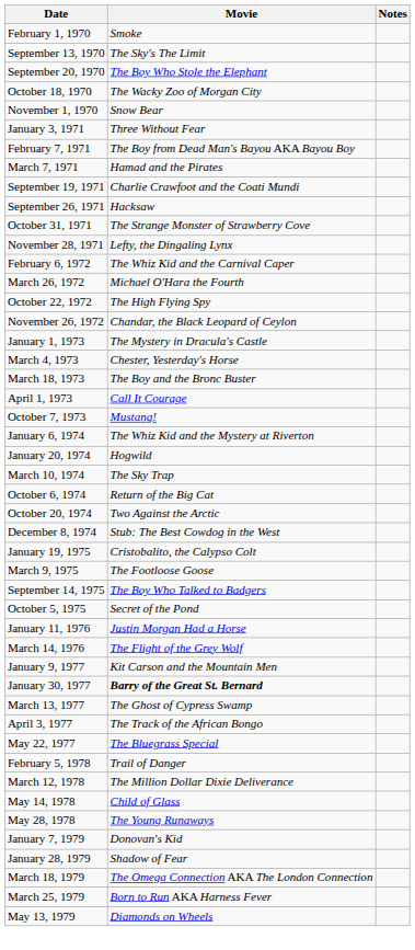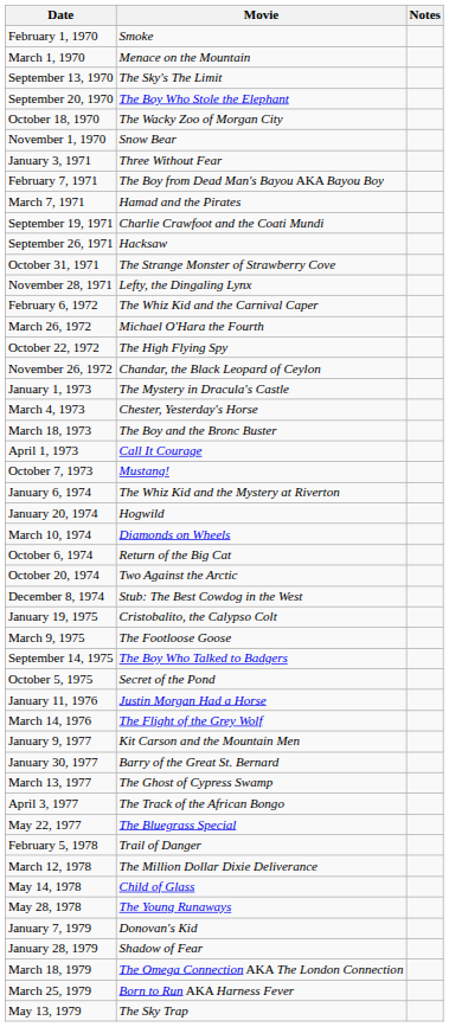 <table class="wikitable">
 <tr>
 <th>Date</th>
 <th>Movie</th>
 <th>Notes</th>
 </tr>
 <tr>
 <td>February 1, 1970</td>
 <td><em>Smoke</em></td>
+<td></td>
+</tr>
+<tr>
+<td>March 1, 1970</td>
+<td><em>Menace on the Mountain</em></td>
 <td></td>
 </tr>
 <tr>
 <td>September 13, 1970</td>
 <td><em>The Sky's The Limit</em></td>
 <td></td>
 </tr>
 <tr>
 <td>September 20, 1970</td>
 <td><em><a href='#'>The Boy Who Stole the Elephant</a></em></td>
 <td></td>
 </tr>
 <tr>
 <td>October 18, 1970</td>
 <td><em>The Wacky Zoo of Morgan City</em></td>
 <td></td>
 </tr>
 <tr>
 <td>November 1, 1970</td>
 <td><em>Snow Bear</em></td>
 <td></td>
 </tr>
 <tr>
 <td>January 3, 1971</td>
 <td><em>Three Without Fear</em></td>
 <td></td>
 </tr>
 <tr>
 <td>February 7, 1971</td>
 <td><em>The Boy from Dead Man's Bayou</em> AKA <em>Bayou Boy</em></td>
 <td></td>
 </tr>
 <tr>
 <td>March 7, 1971</td>
 <td><em>Hamad and the Pirates</em></td>
 <td></td>
 </tr>
 <tr>
 <td>September 19, 1971</td>
 <td><em>Charlie Crawfoot and the Coati Mundi</em></td>
 <td></td>
 </tr>
 <tr>
 <td>September 26, 1971</td>
 <td><em>Hacksaw</em></td>
 <td></td>
 </tr>
 <tr>
 <td>October 31, 1971</td>
 <td><em>The Strange Monster of Strawberry Cove</em></td>
 <td></td>
 </tr>
 <tr>
 <td>November 28, 1971</td>
 <td><em>Lefty, the Dingaling Lynx</em></td>
 <td></td>
 </tr>
 <tr>
 <td>February 6, 1972</td>
 <td><em>The Whiz Kid and the Carnival Caper</em></td>
 <td></td>
 </tr>
 <tr>
 <td>March 26, 1972</td>
 <td><em>Michael O'Hara the Fourth</em></td>
 <td></td>
 </tr>
 <tr>
 <td>October 22, 1972</td>
 <td><em>The High Flying Spy</em></td>
 <td></td>
 </tr>
 <tr>
 <td>November 26, 1972</td>
 <td><em>Chandar, the Black Leopard of Ceylon</em></td>
 <td></td>
 </tr>
 <tr>
 <td>January 1, 1973</td>
 <td><em>The Mystery in Dracula's Castle</em></td>
 <td></td>
 </tr>
 <tr>
 <td>March 4, 1973</td>
 <td><em>Chester, Yesterday's Horse</em></td>
 <td></td>
 </tr>
 <tr>
 <td>March 18, 1973</td>
 <td><em>The Boy and the Bronc Buster</em></td>
 <td></td>
 </tr>
 <tr>
 <td>April 1, 1973</td>
 <td><em><a href='#'>Call It Courage</a></em></td>
 <td></td>
 </tr>
 <tr>
 <td>October 7, 1973</td>
 <td><em><a href='#'>Mustang!</a></em></td>
 <td></td>
 </tr>
 <tr>
 <td>January 6, 1974</td>
 <td><em>The Whiz Kid and the Mystery at Riverton</em></td>
 <td></td>
 </tr>
 <tr>
 <td>January 20, 1974</td>
 <td><em>Hogwild</em></td>
 <td></td>
 </tr>
 <tr>
 <td>March 10, 1974</td>
-<td><em>The Sky Trap</em></td>
+<td><em><a href='#'>Diamonds on Wheels</a></em></td>
 <td></td>
 </tr>
 <tr>
 <td>October 6, 1974</td>
 <td><em>Return of the Big Cat</em></td>
 <td></td>
 </tr>
 <tr>
 <td>October 20, 1974</td>
 <td><em>Two Against the Arctic</em></td>
 <td></td>
 </tr>
 <tr>
 <td>December 8, 1974</td>
 <td><em>Stub: The Best Cowdog in the West</em></td>
 <td></td>
 </tr>
 <tr>
 <td>January 19, 1975</td>
 <td><em>Cristobalito, the Calypso Colt</em></td>
 <td></td>
 </tr>
 <tr>
 <td>March 9, 1975</td>
 <td><em>The Footloose Goose</em></td>
 <td></td>
 </tr>
 <tr>
 <td>September 14, 1975</td>
 <td><em><a href='#'>The Boy Who Talked to Badgers</a></em></td>
 <td></td>
 </tr>
 <tr>
 <td>October 5, 1975</td>
 <td><em>Secret of the Pond</em></td>
 <td></td>
 </tr>
 <tr>
 <td>January 11, 1976</td>
 <td><em><a href='#'>Justin Morgan Had a Horse</a></em></td>
 <td></td>
 </tr>
 <tr>
 <td>March 14, 1976</td>
 <td><em><a href='#'>The Flight of the Grey Wolf</a></em></td>
 <td></td>
 </tr>
 <tr>
 <td>January 9, 1977</td>
 <td><em>Kit Carson and the Mountain Men</em></td>
 <td></td>
 </tr>
 <tr>
 <td>January 30, 1977</td>
-<td><strong><em>Barry of the Great St. Bernard</em></strong></td>
+<td><em>Barry of the Great St. Bernard</em></td>
 <td></td>
 </tr>
 <tr>
 <td>March 13, 1977</td>
 <td><em>The Ghost of Cypress Swamp</em></td>
 <td></td>
 </tr>
 <tr>
 <td>April 3, 1977</td>
 <td><em>The Track of the African Bongo</em></td>
 <td></td>
 </tr>
 <tr>
 <td>May 22, 1977</td>
 <td><em><a href='#'>The Bluegrass Special</a></em></td>
 <td></td>
 </tr>
 <tr>
 <td>February 5, 1978</td>
 <td><em>Trail of Danger</em></td>
 <td></td>
 </tr>
 <tr>
 <td>March 12, 1978</td>
 <td><em>The Million Dollar Dixie Deliverance</em></td>
 <td></td>
 </tr>
 <tr>
 <td>May 14, 1978</td>
 <td><em><a href='#'>Child of Glass</a></em></td>
 <td></td>
 </tr>
 <tr>
 <td>May 28, 1978</td>
 <td><em><a href='#'>The Young Runaways</a></em></td>
 <td></td>
 </tr>
 <tr>
 <td>January 7, 1979</td>
 <td><em>Donovan's Kid</em></td>
 <td></td>
 </tr>
 <tr>
 <td>January 28, 1979</td>
 <td><em>Shadow of Fear</em></td>
 <td></td>
 </tr>
 <tr>
 <td>March 18, 1979</td>
 <td><em><a href='#'>The Omega Connection</a></em> AKA <em>The London Connection</em></td>
 <td></td>
 </tr>
 <tr>
 <td>March 25, 1979</td>
 <td><em><a href='#'>Born to Run</a></em> AKA <em>Harness Fever</em></td>
 <td></td>
 </tr>
 <tr>
 <td>May 13, 1979</td>
-<td><em><a href='#'>Diamonds on Wheels</a></em></td>
+<td><em>The Sky Trap</em></td>
 <td></td>
 </tr>
 </table>
